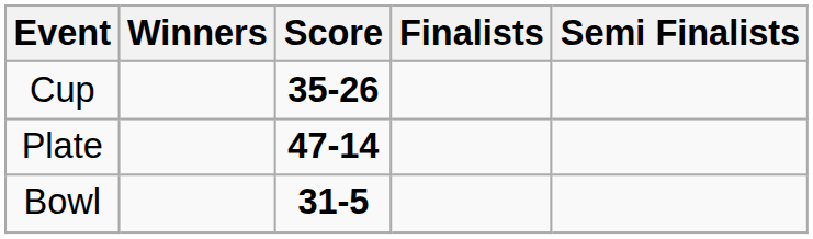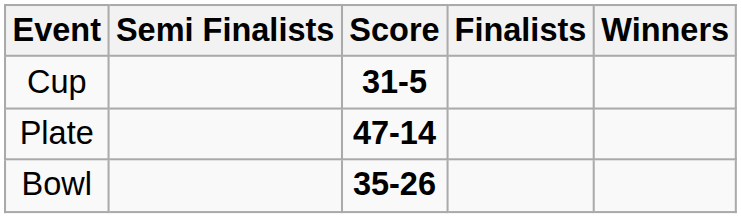 <table class="wikitable" style="text-align: center">
 <tr>
 <th>Event</th>
-<th>Winners</th>
+<th>Semi Finalists</th>
 <th>Score</th>
 <th>Finalists</th>
-<th>Semi Finalists</th>
+<th>Winners</th>
 </tr>
 <tr>
 <td>Cup</td>
+<td align=left><br></td>
+<td><strong>31-5</strong></td>
+<td align=left></td>
 <td align=left><strong></strong></td>
-<td><strong>35-26</strong></td>
-<td align=left></td>
-<td align=left><br></td>
 </tr>
 <tr>
 <td>Plate</td>
-<td align=left><strong></strong></td>
+<td align=left><br></td>
 <td><strong>47-14</strong></td>
 <td align=left></td>
-<td align=left><br></td>
+<td align=left><strong></strong></td>
 </tr>
 <tr>
 <td>Bowl</td>
+<td align=left><br></td>
+<td><strong>35-26</strong></td>
+<td align=left></td>
 <td align=left><strong></strong></td>
-<td><strong>31-5</strong></td>
-<td align=left></td>
-<td align=left><br></td>
 </tr>
 </table>
